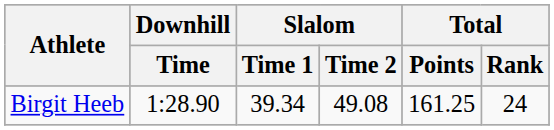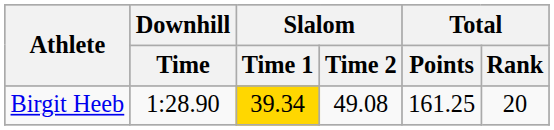 <table class="wikitable" style="font-size:90%">
 <tr>
 <th rowspan="2">Athlete</th>
 <th>Downhill</th>
 <th colspan="2">Slalom</th>
 <th colspan="2">Total</th>
 </tr>
 <tr>
 <th>Time</th>
 <th>Time 1</th>
 <th>Time 2</th>
 <th>Points</th>
 <th>Rank</th>
 </tr>
 <tr>
 <td><a href='#'>Birgit Heeb</a></td>
 <td align="center">1:28.90</td>
-<td align="center">39.34</td>
+<td align="center" style="background: gold;">39.34</td>
 <td align="center">49.08</td>
 <td align="center">161.25</td>
-<td align="center">24</td>
+<td align="center">20</td>
 </tr>
 </table>
